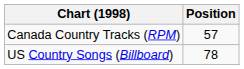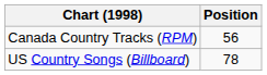 <table class="wikitable sortable">
 <tr>
 <th scope="col">Chart (1998)</th>
 <th scope="col">Position</th>
 </tr>
 <tr>
 <td>Canada Country Tracks (<em><a href='#'>RPM</a></em>)</td>
-<td align="center">57</td>
+<td align="center">56</td>
 </tr>
 <tr>
 <td>US <a href='#'>Country Songs</a> (<em><a href='#'>Billboard</a></em>)</td>
 <td align="center">78</td>
 </tr>
 </table>
